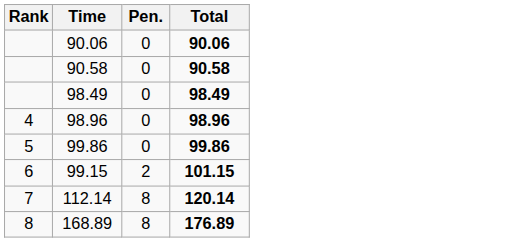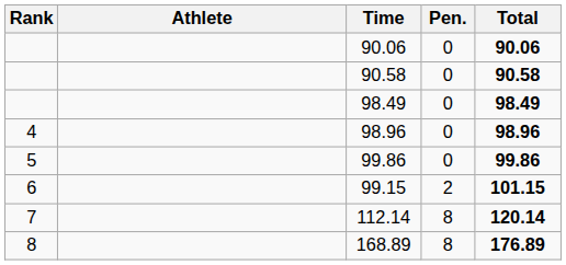 <table class=wikitable style="text-align:center">
 <tr>
 <th width=40>Rank</th>
+<th width=250>Athlete</th>
 <th width=60>Time</th>
 <th width=40>Pen.</th>
 <th width=70>Total</th>
 </tr>
 <tr>
 <td></td>
+<td align=left></td>
 <td>90.06</td>
 <td>0</td>
 <td><strong>90.06</strong></td>
 </tr>
 <tr>
 <td></td>
+<td align=left></td>
 <td>90.58</td>
 <td>0</td>
 <td><strong>90.58</strong></td>
 </tr>
 <tr>
 <td></td>
+<td align=left></td>
 <td>98.49</td>
 <td>0</td>
 <td><strong>98.49</strong></td>
 </tr>
 <tr>
 <td>4</td>
+<td align=left></td>
 <td>98.96</td>
 <td>0</td>
 <td><strong>98.96</strong></td>
 </tr>
 <tr>
 <td>5</td>
+<td align=left></td>
 <td>99.86</td>
 <td>0</td>
 <td><strong>99.86</strong></td>
 </tr>
 <tr>
 <td>6</td>
+<td align=left></td>
 <td>99.15</td>
 <td>2</td>
 <td><strong>101.15</strong></td>
 </tr>
 <tr>
 <td>7</td>
+<td align=left></td>
 <td>112.14</td>
 <td>8</td>
 <td><strong>120.14</strong></td>
 </tr>
 <tr>
 <td>8</td>
+<td align=left></td>
 <td>168.89</td>
 <td>8</td>
 <td><strong>176.89</strong></td>
 </tr>
 </table>
